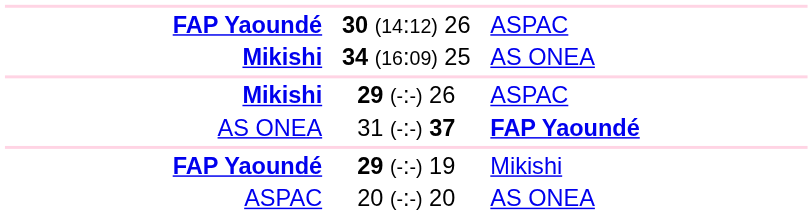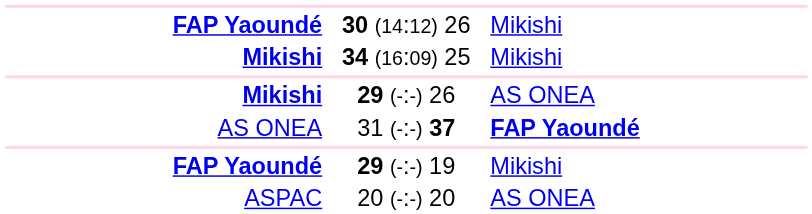 <table style="text-align:center" width=550>
 <tr>
 <th width=30%></th>
 <th width=15%></th>
 <th width=30%></th>
 </tr>
 <tr align="left" bgcolor=#ffd4e4>
 <td colspan=4></td>
 </tr>
 <tr>
 <td align="right"><strong><a href='#'>FAP Yaoundé</a></strong> </td>
 <td><strong>30</strong> <small>(14</small>:<small>12)</small> 26</td>
-<td align=left> <a href='#'>ASPAC</a></td>
+<td align=left> <a href='#'>Mikishi</a></td>
 </tr>
 <tr>
 <td align="right"><strong><a href='#'>Mikishi</a></strong> </td>
 <td><strong>34</strong> <small>(16</small>:<small>09)</small> 25</td>
-<td align=left> <a href='#'>AS ONEA</a></td>
+<td align=left> <a href='#'>Mikishi</a></td>
 </tr>
 <tr align="left" bgcolor=#ffd4e4>
 <td colspan=4></td>
 </tr>
 <tr>
 <td align="right"><strong><a href='#'>Mikishi</a></strong> </td>
 <td><strong>29</strong> <small>(-</small>:<small>-)</small> 26</td>
-<td align=left> <a href='#'>ASPAC</a></td>
+<td align=left> <a href='#'>AS ONEA</a></td>
 </tr>
 <tr>
 <td align="right"><a href='#'>AS ONEA</a> </td>
 <td>31 <small>(-</small>:<small>-)</small> <strong>37</strong></td>
 <td align=left> <strong><a href='#'>FAP Yaoundé</a></strong></td>
 </tr>
 <tr align="left" bgcolor=#ffd4e4>
 <td colspan=4></td>
 </tr>
 <tr>
 <td align="right"><strong><a href='#'>FAP Yaoundé</a></strong> </td>
 <td><strong>29</strong> <small>(-</small>:<small>-)</small> 19</td>
 <td align=left> <a href='#'>Mikishi</a></td>
 </tr>
 <tr>
 <td align="right"><a href='#'>ASPAC</a> </td>
 <td>20 <small>(-</small>:<small>-)</small> 20</td>
 <td align=left> <a href='#'>AS ONEA</a></td>
 </tr>
 </table>
